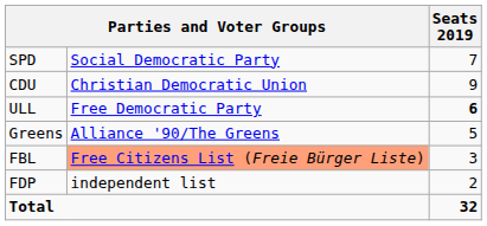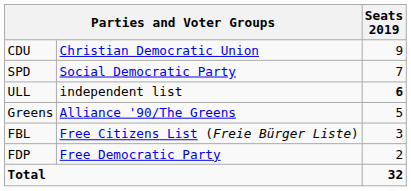 <table class="wikitable">
 <tr class="hintergrundfarbe6">
 <th colspan="2">Parties and Voter Groups</th>
 <th>Seats<br>2019</th>
+</tr>
+<tr>
+<td>CDU</td>
+<td><a href='#'>Christian Democratic Union</a></td>
+<td style="text-align:right;">9</td>
 </tr>
 <tr>
 <td>SPD</td>
 <td><a href='#'>Social Democratic Party</a></td>
 <td style="text-align:right;">7</td>
 </tr>
 <tr>
-<td>CDU</td>
-<td><a href='#'>Christian Democratic Union</a></td>
-<td style="text-align:right;">9</td>
-</tr>
-<tr>
 <td>ULL</td>
-<td><a href='#'>Free Democratic Party</a></td>
+<td>independent list</td>
 <td style="text-align:right;"><strong>6</strong></td>
 </tr>
 <tr>
 <td>Greens</td>
 <td><a href='#'>Alliance '90/The Greens</a></td>
 <td style="text-align:right;">5</td>
 </tr>
 <tr>
 <td>FBL</td>
-<td style="background: lightsalmon;"><a href='#'>Free Citizens List</a> (<em>Freie Bürger Liste</em>)</td>
+<td><a href='#'>Free Citizens List</a> (<em>Freie Bürger Liste</em>)</td>
 <td style="text-align:right;">3</td>
 </tr>
 <tr>
 <td>FDP</td>
-<td>independent list</td>
+<td><a href='#'>Free Democratic Party</a></td>
 <td style="text-align:right;">2</td>
 </tr>
 <tr class="hintergrundfarbe8">
 <td colspan="2"><strong>Total</strong></td>
 <td style="text-align:right;"><strong>32</strong></td>
 </tr>
 </table>
